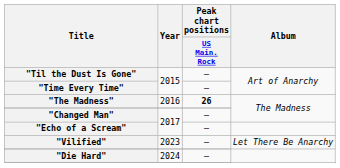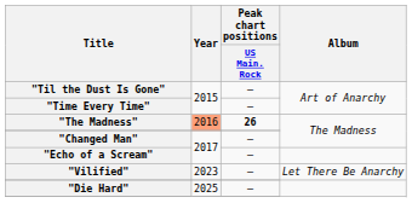 <table class="wikitable plainrowheaders" style="text-align:center;">
 <tr>
 <th scope="col" rowspan="2" style="width:18em;">Title</th>
 <th scope="col" rowspan="2">Year</th>
 <th scope="col" colspan="1">Peak chart positions</th>
 <th scope="col" rowspan="2">Album</th>
 </tr>
 <tr>
 <th scope="col" style="width:3em;font-size:90%;"><a href='#'>US<br>Main.<br>Rock</a><br></th>
 </tr>
 <tr>
 <th scope="row">"Til the Dust Is Gone"</th>
 <td rowspan="2">2015</td>
 <td>—</td>
 <td rowspan="2"><em>Art of Anarchy</em></td>
 </tr>
 <tr>
 <th scope="row">"Time Every Time"</th>
 <td>—</td>
 </tr>
 <tr>
 <th scope="row">"The Madness"</th>
-<td>2016</td>
+<td style="background: lightsalmon;">2016</td>
 <td><strong>26</strong></td>
 <td rowspan="3"><em>The Madness</em></td>
 </tr>
 <tr>
 </tr>
 <tr>
 <th scope="row">"Changed Man"</th>
 <td rowspan="2">2017</td>
 <td>—</td>
 </tr>
 <tr>
 <th scope="row">"Echo of a Scream"</th>
 <td —>—</td>
 </tr>
 <tr>
 <th scope="row">"Vilified"</th>
 <td>2023</td>
 <td>—</td>
 <td rowspan="2"><em>Let There Be Anarchy</em></td>
 </tr>
 <tr>
 </tr>
 <tr>
 <th scope="row">"Die Hard"</th>
-<td>2024</td>
+<td>2025</td>
 <td>—</td>
 </tr>
 <tr>
 </tr>
 </table>
